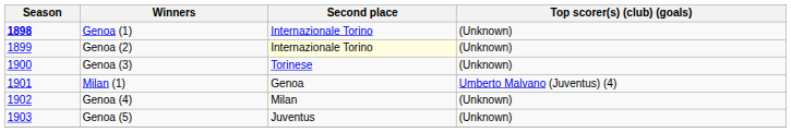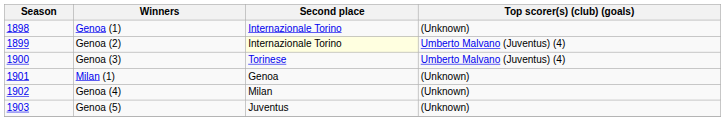 <table class="wikitable" width=90%;>
 <tr>
 <th width=8%>Season</th>
 <th width=20%>Winners</th>
 <th width=20%>Second place</th>
 <th width=35%>Top scorer(s) (club) (goals)</th>
 </tr>
 <tr>
-<td><strong><a href='#'>1898</a></strong></td>
+<td><a href='#'>1898</a></td>
 <td><a href='#'>Genoa</a> (1)</td>
 <td><a href='#'>Internazionale Torino</a></td>
 <td>(Unknown)</td>
 </tr>
 <tr>
 <td><a href='#'>1899</a></td>
 <td>Genoa (2)</td>
 <td style="background: lightyellow;">Internazionale Torino</td>
-<td>(Unknown)</td>
+<td> <a href='#'>Umberto Malvano</a> (Juventus) (4)</td>
 </tr>
 <tr>
 <td><a href='#'>1900</a></td>
 <td>Genoa (3)</td>
 <td><a href='#'>Torinese</a></td>
-<td>(Unknown)</td>
+<td> <a href='#'>Umberto Malvano</a> (Juventus) (4)</td>
 </tr>
 <tr>
 <td><a href='#'>1901</a></td>
 <td><a href='#'>Milan</a> (1)</td>
 <td>Genoa</td>
-<td> <a href='#'>Umberto Malvano</a> (Juventus) (4)</td>
+<td>(Unknown)</td>
 </tr>
 <tr>
 <td><a href='#'>1902</a></td>
 <td>Genoa (4)</td>
 <td>Milan</td>
 <td>(Unknown)</td>
 </tr>
 <tr>
 <td><a href='#'>1903</a></td>
 <td>Genoa (5)</td>
 <td>Juventus</td>
 <td>(Unknown)</td>
 </tr>
 <tr>
 </tr>
 </table>
